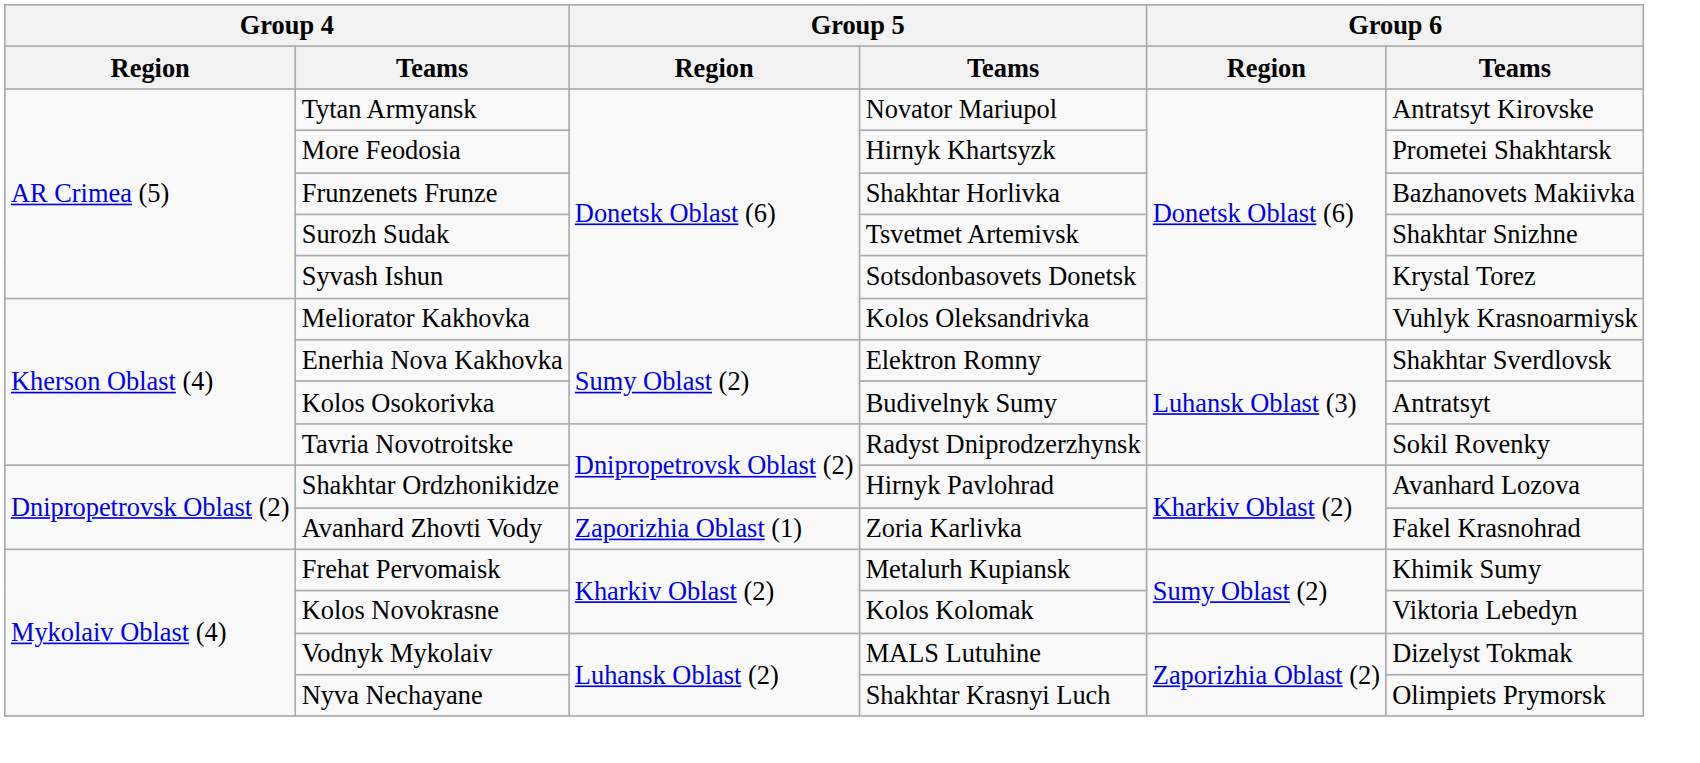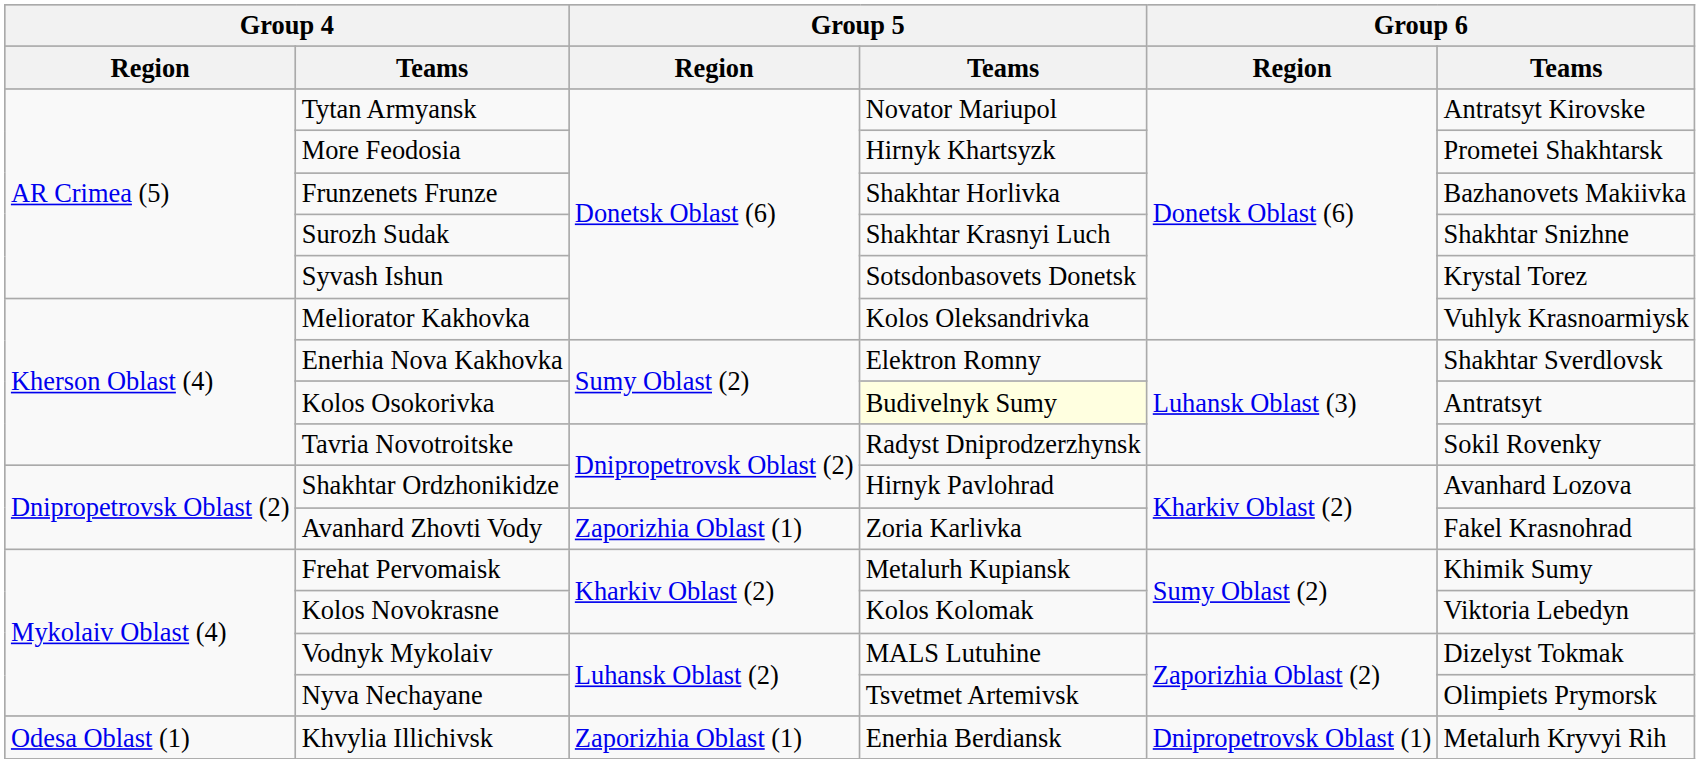 <table class="wikitable">
 <tr>
 <th colspan=2>Group 4</th>
 <th colspan=2>Group 5</th>
 <th colspan=2>Group 6</th>
 </tr>
 <tr>
 <th>Region</th>
 <th>Teams</th>
 <th>Region</th>
 <th>Teams</th>
 <th>Region</th>
 <th>Teams</th>
 </tr>
 <tr>
 <td rowspan=5><a href='#'>AR Crimea</a> (5)</td>
 <td>Tytan Armyansk</td>
 <td rowspan=6><a href='#'>Donetsk Oblast</a> (6)</td>
 <td>Novator Mariupol</td>
 <td rowspan=6><a href='#'>Donetsk Oblast</a> (6)</td>
 <td>Antratsyt Kirovske</td>
 </tr>
 <tr>
 <td>More Feodosia</td>
 <td>Hirnyk Khartsyzk</td>
 <td>Prometei Shakhtarsk</td>
 </tr>
 <tr>
 <td>Frunzenets Frunze</td>
 <td>Shakhtar Horlivka</td>
 <td>Bazhanovets Makiivka</td>
 </tr>
 <tr>
 <td>Surozh Sudak</td>
-<td>Tsvetmet Artemivsk</td>
+<td>Shakhtar Krasnyi Luch</td>
 <td>Shakhtar Snizhne</td>
 </tr>
 <tr>
 <td>Syvash Ishun</td>
 <td>Sotsdonbasovets Donetsk</td>
 <td>Krystal Torez</td>
 </tr>
 <tr>
 <td rowspan=4><a href='#'>Kherson Oblast</a> (4)</td>
 <td>Meliorator Kakhovka</td>
 <td>Kolos Oleksandrivka</td>
 <td>Vuhlyk Krasnoarmiysk</td>
 </tr>
 <tr>
 <td>Enerhia Nova Kakhovka</td>
 <td rowspan=2><a href='#'>Sumy Oblast</a> (2)</td>
 <td>Elektron Romny</td>
 <td rowspan=3><a href='#'>Luhansk Oblast</a> (3)</td>
 <td>Shakhtar Sverdlovsk</td>
 </tr>
 <tr>
 <td>Kolos Osokorivka</td>
-<td>Budivelnyk Sumy</td>
+<td style="background: lightyellow;">Budivelnyk Sumy</td>
 <td>Antratsyt</td>
 </tr>
 <tr>
 <td>Tavria Novotroitske</td>
 <td rowspan=2><a href='#'>Dnipropetrovsk Oblast</a> (2)</td>
 <td>Radyst Dniprodzerzhynsk</td>
 <td>Sokil Rovenky</td>
 </tr>
 <tr>
 <td rowspan=2><a href='#'>Dnipropetrovsk Oblast</a> (2)</td>
 <td>Shakhtar Ordzhonikidze</td>
 <td>Hirnyk Pavlohrad</td>
 <td rowspan=2><a href='#'>Kharkiv Oblast</a> (2)</td>
 <td>Avanhard Lozova</td>
 </tr>
 <tr>
 <td>Avanhard Zhovti Vody</td>
 <td><a href='#'>Zaporizhia Oblast</a> (1)</td>
 <td>Zoria Karlivka</td>
 <td>Fakel Krasnohrad</td>
 </tr>
 <tr>
 <td rowspan=4><a href='#'>Mykolaiv Oblast</a> (4)</td>
 <td>Frehat Pervomaisk</td>
 <td rowspan=2><a href='#'>Kharkiv Oblast</a> (2)</td>
 <td>Metalurh Kupiansk</td>
 <td rowspan=2><a href='#'>Sumy Oblast</a> (2)</td>
 <td>Khimik Sumy</td>
 </tr>
 <tr>
 <td>Kolos Novokrasne</td>
 <td>Kolos Kolomak</td>
 <td>Viktoria Lebedyn</td>
 </tr>
 <tr>
 <td>Vodnyk Mykolaiv</td>
 <td rowspan=2><a href='#'>Luhansk Oblast</a> (2)</td>
 <td>MALS Lutuhine</td>
 <td rowspan=2><a href='#'>Zaporizhia Oblast</a> (2)</td>
 <td>Dizelyst Tokmak</td>
 </tr>
 <tr>
 <td>Nyva Nechayane</td>
-<td>Shakhtar Krasnyi Luch</td>
+<td>Tsvetmet Artemivsk</td>
 <td>Olimpiets Prymorsk</td>
 </tr>
+<tr>
+<td><a href='#'>Odesa Oblast</a> (1)</td>
+<td>Khvylia Illichivsk</td>
+<td><a href='#'>Zaporizhia Oblast</a> (1)</td>
+<td>Enerhia Berdiansk</td>
+<td><a href='#'>Dnipropetrovsk Oblast</a> (1)</td>
+<td>Metalurh Kryvyi Rih</td>
+</tr>
 </table>
